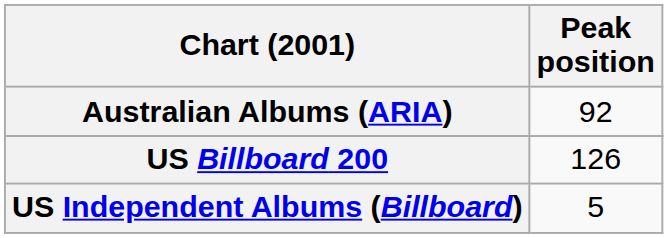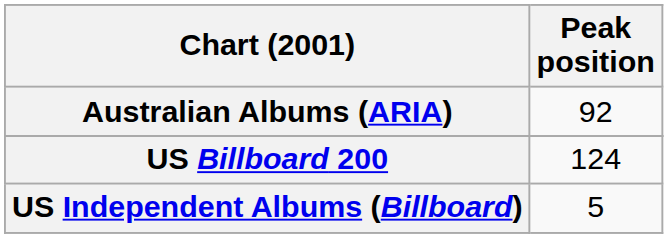 <table class="wikitable sortable plainrowheaders" style="text-align:center">
 <tr>
 <th scope="col">Chart (2001)</th>
 <th scope="col">Peak<br>position</th>
 </tr>
 <tr>
 <th scope="row">Australian Albums (<a href='#'>ARIA</a>)</th>
 <td>92</td>
 </tr>
 <tr>
 </tr>
 <tr>
 </tr>
 <tr>
 <th scope="row">US <a href='#'><em>Billboard</em> 200</a></th>
-<td>126</td>
+<td>124</td>
 </tr>
 <tr>
 <th scope="row">US <a href='#'>Independent Albums</a> (<em><a href='#'>Billboard</a></em>)</th>
 <td>5</td>
 </tr>
 </table>
